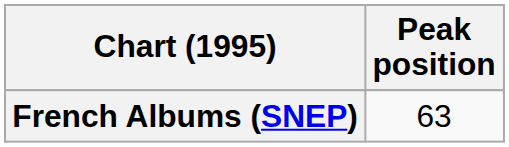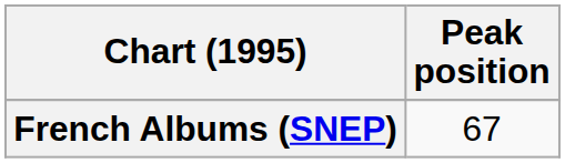 <table class="wikitable sortable plainrowheaders">
 <tr>
 <th>Chart (1995)</th>
 <th>Peak<br>position</th>
 </tr>
 <tr>
 </tr>
 <tr>
 <th scope="row">French Albums (<a href='#'>SNEP</a>)</th>
-<td align="center">63</td>
+<td align="center">67</td>
 </tr>
 </table>
